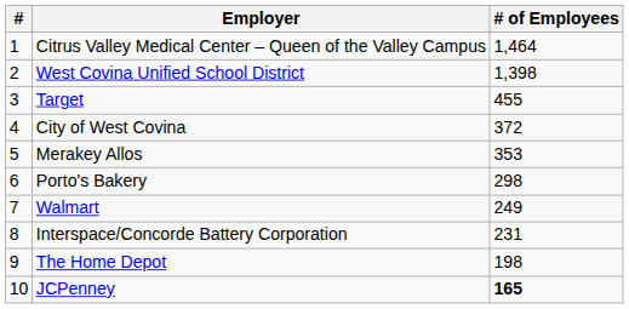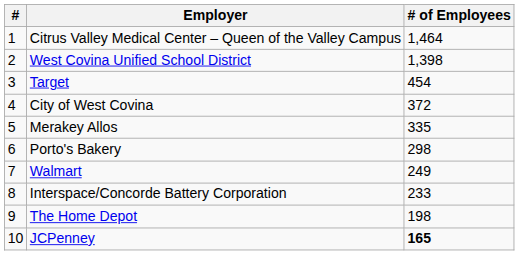 <table class="wikitable">
 <tr>
 <th>#</th>
 <th>Employer</th>
 <th># of Employees</th>
 </tr>
 <tr>
 <td>1</td>
 <td>Citrus Valley Medical Center – Queen of the Valley Campus</td>
 <td>1,464</td>
 </tr>
 <tr>
 <td>2</td>
 <td><a href='#'>West Covina Unified School District</a></td>
 <td>1,398</td>
 </tr>
 <tr>
 <td>3</td>
 <td><a href='#'>Target</a></td>
-<td>455</td>
+<td>454</td>
 </tr>
 <tr>
 <td>4</td>
 <td>City of West Covina</td>
 <td>372</td>
 </tr>
 <tr>
 <td>5</td>
 <td>Merakey Allos</td>
-<td>353</td>
+<td>335</td>
 </tr>
 <tr>
 <td>6</td>
 <td>Porto's Bakery</td>
 <td>298</td>
 </tr>
 <tr>
 <td>7</td>
 <td><a href='#'>Walmart</a></td>
 <td>249</td>
 </tr>
 <tr>
 <td>8</td>
 <td>Interspace/Concorde Battery Corporation</td>
-<td>231</td>
+<td>233</td>
 </tr>
 <tr>
 <td>9</td>
 <td><a href='#'>The Home Depot</a></td>
 <td>198</td>
 </tr>
 <tr>
 <td>10</td>
 <td><a href='#'>JCPenney</a></td>
 <td><strong>165</strong></td>
 </tr>
 </table>
